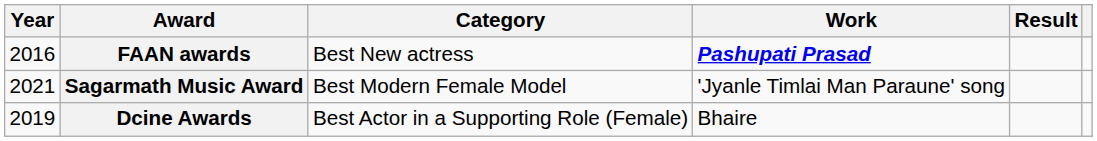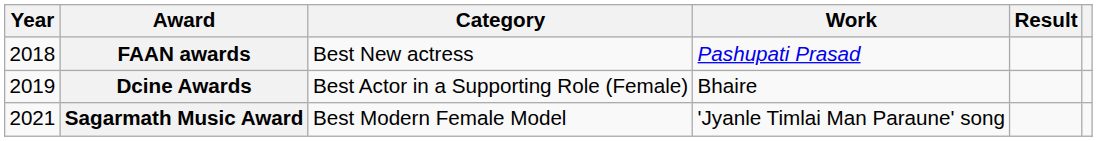 <table class="wikitable plainrowheaders sortable">
 <tr>
 <th>Year</th>
 <th>Award</th>
 <th>Category</th>
 <th>Work</th>
 <th>Result</th>
 <th class="unsortable"></th>
 </tr>
 <tr>
-<td>2016</td>
+<td>2018</td>
 <th scope="row">FAAN awards</th>
 <td>Best New actress</td>
-<td scope="row"><strong><em><a href='#'>Pashupati Prasad</a></em></strong></td>
+<td scope="row"><em><a href='#'>Pashupati Prasad</a></em></td>
+<td></td>
+<td></td>
+</tr>
+<tr>
+<td>2019</td>
+<th scope="row">Dcine Awards</th>
+<td>Best Actor in a Supporting Role (Female)</td>
+<td>Bhaire</td>
 <td></td>
 <td></td>
 </tr>
 <tr>
 <td>2021</td>
 <th scope="row">Sagarmath Music Award</th>
 <td>Best Modern Female Model</td>
 <td>'Jyanle Timlai Man Paraune' song</td>
 <td></td>
 <td></td>
 </tr>
-<tr>
-<td>2019</td>
-<th scope="row">Dcine Awards</th>
-<td>Best Actor in a Supporting Role (Female)</td>
-<td>Bhaire</td>
-<td></td>
-<td></td>
-</tr>
 </table>
